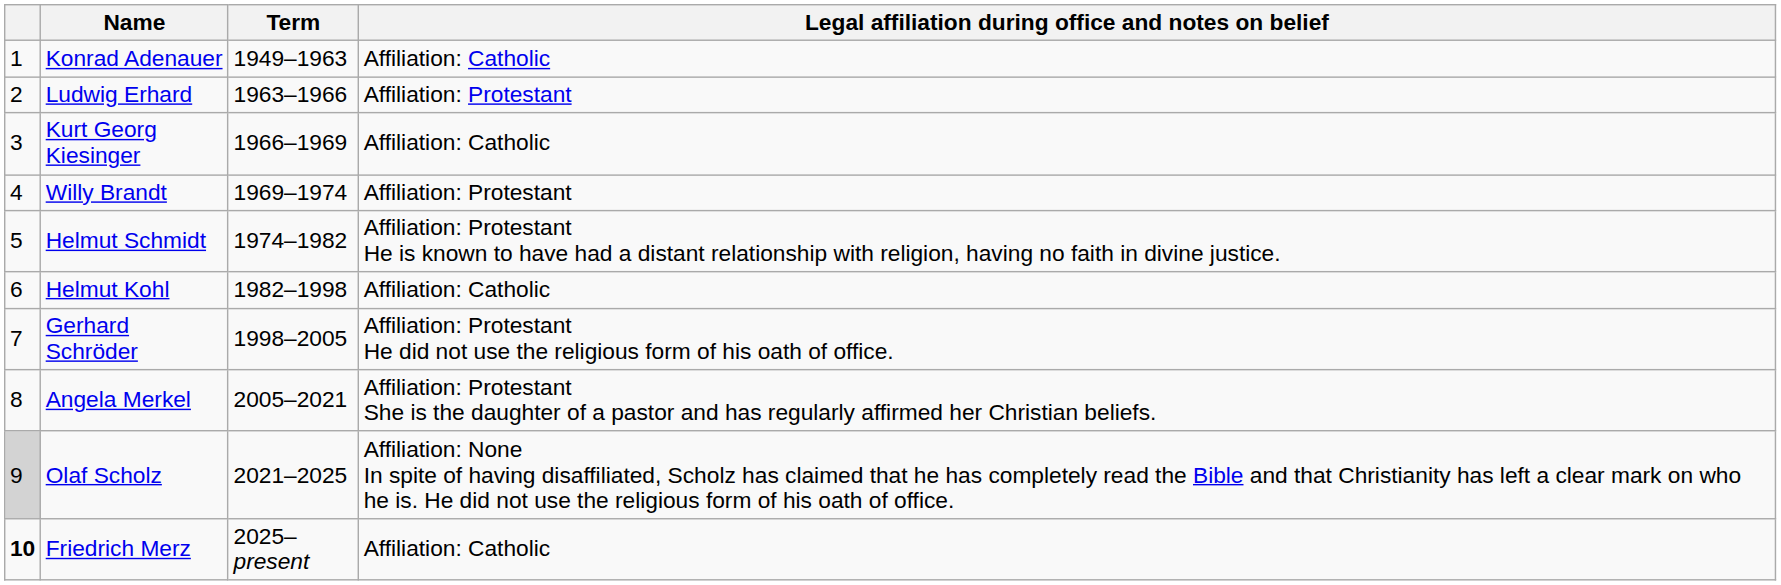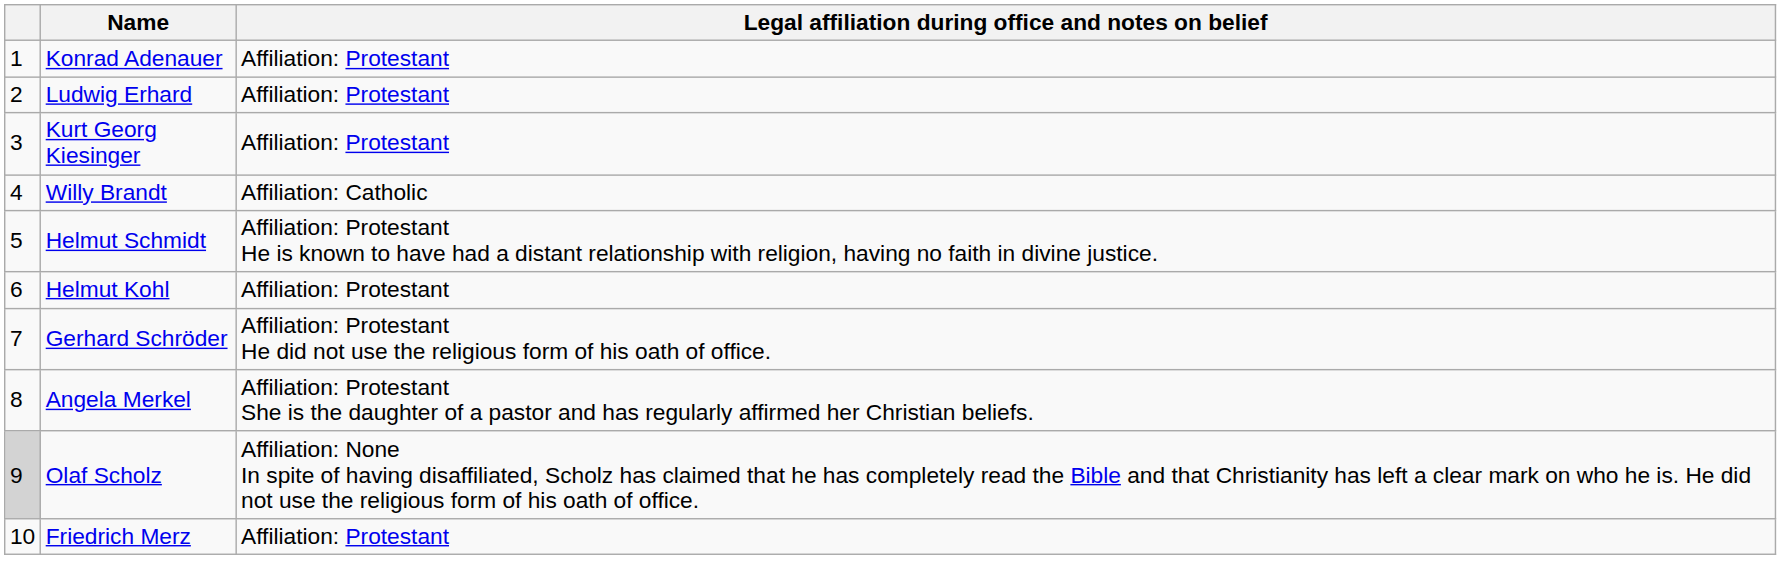 <table class="wikitable sortable">
 <tr>
 <th></th>
 <th>Name</th>
-<th>Term</th>
 <th>Legal affiliation during office and notes on belief</th>
 </tr>
 <tr>
 <td>1</td>
 <td><a href='#'>Konrad Adenauer</a></td>
-<td>1949–1963</td>
-<td>Affiliation: <a href='#'>Catholic</a></td>
+<td>Affiliation: <a href='#'>Protestant</a></td>
 </tr>
 <tr>
 <td>2</td>
 <td><a href='#'>Ludwig Erhard</a></td>
-<td>1963–1966</td>
 <td>Affiliation: <a href='#'>Protestant</a></td>
 </tr>
 <tr>
 <td>3</td>
 <td><a href='#'>Kurt Georg Kiesinger</a></td>
-<td>1966–1969</td>
-<td>Affiliation: Catholic</td>
+<td>Affiliation: <a href='#'>Protestant</a></td>
 </tr>
 <tr>
 <td>4</td>
 <td><a href='#'>Willy Brandt</a></td>
-<td>1969–1974</td>
-<td>Affiliation: Protestant</td>
+<td>Affiliation: Catholic</td>
 </tr>
 <tr>
 <td>5</td>
 <td><a href='#'>Helmut Schmidt</a></td>
-<td>1974–1982</td>
 <td>Affiliation: Protestant<br>He is known to have had a distant relationship with religion, having no faith in divine justice.</td>
 </tr>
 <tr>
 <td>6</td>
 <td><a href='#'>Helmut Kohl</a></td>
-<td>1982–1998</td>
-<td>Affiliation: Catholic</td>
+<td>Affiliation: Protestant</td>
 </tr>
 <tr>
 <td>7</td>
 <td><a href='#'>Gerhard Schröder</a></td>
-<td>1998–2005</td>
 <td>Affiliation: Protestant<br>He did not use the religious form of his oath of office.</td>
 </tr>
 <tr>
 <td>8</td>
 <td><a href='#'>Angela Merkel</a></td>
-<td>2005–2021</td>
 <td>Affiliation: Protestant<br>She is the daughter of a pastor and has regularly affirmed her Christian beliefs.</td>
 </tr>
 <tr>
 <td style="background: lightgrey;">9</td>
 <td><a href='#'>Olaf Scholz</a></td>
-<td>2021–2025</td>
 <td>Affiliation: None<br>In spite of having disaffiliated, Scholz has claimed that he has completely read the <a href='#'>Bible</a> and that Christianity has left a clear mark on who he is. He did not use the religious form of his oath of office.</td>
 </tr>
 <tr>
-<td><strong>10</strong></td>
+<td>10</td>
 <td><a href='#'>Friedrich Merz</a></td>
-<td>2025–<em>present</em></td>
-<td>Affiliation: Catholic</td>
+<td>Affiliation: <a href='#'>Protestant</a></td>
 </tr>
 </table>
